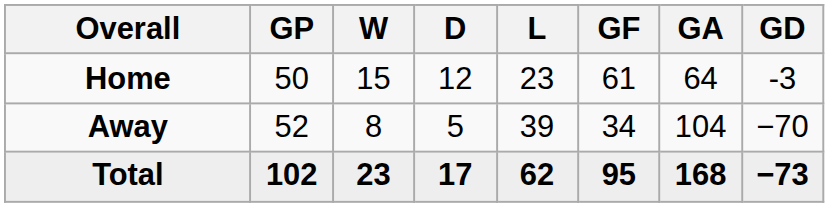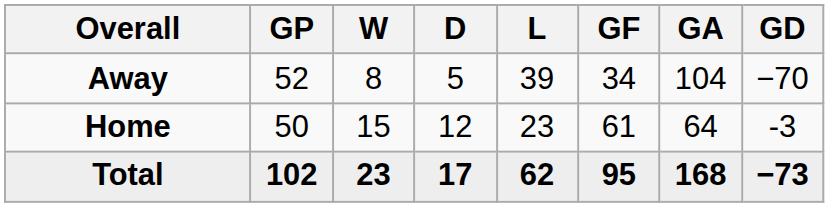 <table class="wikitable" style="text-align: center;">
 <tr>
 <th style="width:120px;">Overall</th>
 <th style="width:35px;">GP</th>
 <th style="width:35px;">W</th>
 <th style="width:35px;">D</th>
 <th style="width:35px;">L</th>
 <th style="width:35px;">GF</th>
 <th style="width:35px;">GA</th>
 <th style="width:35px;">GD</th>
 </tr>
 <tr>
+<td><strong>Away</strong></td>
+<td>52</td>
+<td>8</td>
+<td>5</td>
+<td>39</td>
+<td>34</td>
+<td>104</td>
+<td>−70</td>
+</tr>
+<tr>
 <td><strong>Home</strong></td>
 <td>50</td>
 <td>15</td>
 <td>12</td>
 <td>23</td>
 <td>61</td>
 <td>64</td>
 <td>-3</td>
-</tr>
-<tr>
-<td><strong>Away</strong></td>
-<td>52</td>
-<td>8</td>
-<td>5</td>
-<td>39</td>
-<td>34</td>
-<td>104</td>
-<td>−70</td>
 </tr>
 <tr style="background:#eee;">
 <td><strong>Total</strong></td>
 <td><strong>102</strong></td>
 <td><strong>23</strong></td>
 <td><strong>17</strong></td>
 <td><strong>62</strong></td>
 <td><strong>95</strong></td>
 <td><strong>168</strong></td>
 <td><strong>−73</strong></td>
 </tr>
 </table>
